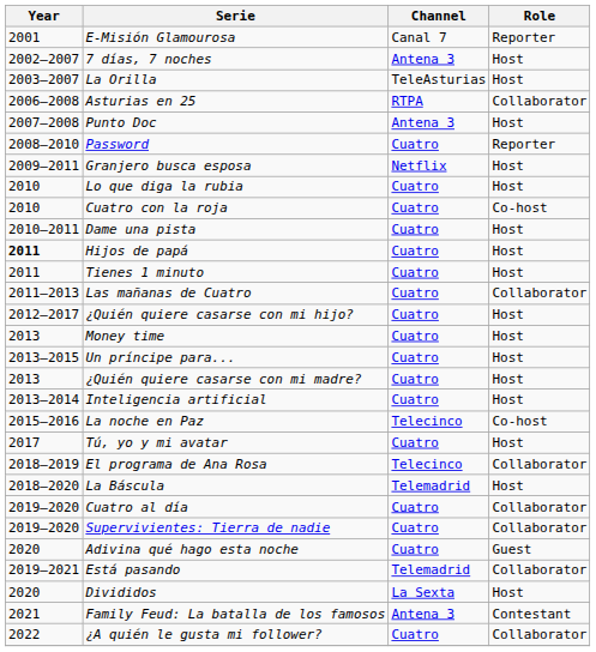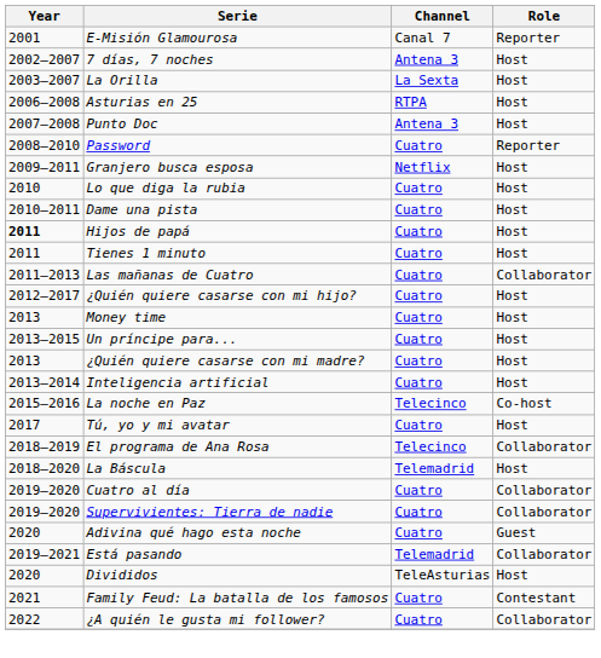 <table class="wikitable">
 <tr>
 <th>Year</th>
 <th>Serie</th>
 <th>Channel</th>
 <th>Role</th>
 </tr>
 <tr>
 <td>2001</td>
 <td><em>E-Misión Glamourosa</em></td>
 <td>Canal 7</td>
 <td>Reporter</td>
 </tr>
 <tr>
 <td>2002–2007</td>
 <td><em>7 días, 7 noches</em></td>
 <td><a href='#'>Antena 3</a></td>
 <td>Host</td>
 </tr>
 <tr>
 <td>2003–2007</td>
 <td><em>La Orilla</em></td>
-<td>TeleAsturias</td>
+<td><a href='#'>La Sexta</a></td>
 <td>Host</td>
 </tr>
 <tr>
 <td>2006–2008</td>
 <td><em>Asturias en 25</em></td>
 <td><a href='#'>RTPA</a></td>
-<td>Collaborator</td>
+<td>Host</td>
 </tr>
 <tr>
 <td>2007–2008</td>
 <td><em>Punto Doc</em></td>
 <td><a href='#'>Antena 3</a></td>
 <td>Host</td>
 </tr>
 <tr>
 <td>2008–2010</td>
 <td><em><a href='#'>Password</a></em></td>
 <td><a href='#'>Cuatro</a></td>
 <td>Reporter</td>
 </tr>
 <tr>
 <td>2009–2011</td>
 <td><em>Granjero busca esposa</em></td>
 <td><a href='#'>Netflix</a></td>
 <td>Host</td>
 </tr>
 <tr>
 <td>2010</td>
 <td><em>Lo que diga la rubia</em></td>
 <td><a href='#'>Cuatro</a></td>
 <td>Host</td>
-</tr>
-<tr>
-<td>2010</td>
-<td><em>Cuatro con la roja</em></td>
-<td><a href='#'>Cuatro</a></td>
-<td>Co-host</td>
 </tr>
 <tr>
 <td>2010–2011</td>
 <td><em>Dame una pista</em></td>
 <td><a href='#'>Cuatro</a></td>
 <td>Host</td>
 </tr>
 <tr>
 <td><strong>2011</strong></td>
 <td><em>Hijos de papá</em></td>
 <td><a href='#'>Cuatro</a></td>
 <td>Host</td>
 </tr>
 <tr>
 <td>2011</td>
 <td><em>Tienes 1 minuto</em></td>
 <td><a href='#'>Cuatro</a></td>
 <td>Host</td>
 </tr>
 <tr>
 <td>2011–2013</td>
 <td><em>Las mañanas de Cuatro</em></td>
 <td><a href='#'>Cuatro</a></td>
 <td>Collaborator</td>
 </tr>
 <tr>
 <td>2012–2017</td>
 <td><em>¿Quién quiere casarse con mi hijo?</em></td>
 <td><a href='#'>Cuatro</a></td>
 <td>Host</td>
 </tr>
 <tr>
 <td>2013</td>
 <td><em>Money time</em></td>
 <td><a href='#'>Cuatro</a></td>
 <td>Host</td>
 </tr>
 <tr>
 <td>2013–2015</td>
 <td><em>Un príncipe para...</em></td>
 <td><a href='#'>Cuatro</a></td>
 <td>Host</td>
 </tr>
 <tr>
 <td>2013</td>
 <td><em>¿Quién quiere casarse con mi madre?</em></td>
 <td><a href='#'>Cuatro</a></td>
 <td>Host</td>
 </tr>
 <tr>
 <td>2013–2014</td>
 <td><em>Inteligencia artificial</em></td>
 <td><a href='#'>Cuatro</a></td>
 <td>Host</td>
 </tr>
 <tr>
 <td>2015–2016</td>
 <td><em>La noche en Paz</em></td>
 <td><a href='#'>Telecinco</a></td>
 <td>Co-host</td>
 </tr>
 <tr>
 <td>2017</td>
 <td><em>Tú, yo y mi avatar</em></td>
 <td><a href='#'>Cuatro</a></td>
 <td>Host</td>
 </tr>
 <tr>
 <td>2018–2019</td>
 <td><em>El programa de Ana Rosa</em></td>
 <td><a href='#'>Telecinco</a></td>
 <td>Collaborator</td>
 </tr>
 <tr>
 <td>2018–2020</td>
 <td><em>La Báscula</em></td>
 <td><a href='#'>Telemadrid</a></td>
 <td>Host</td>
 </tr>
 <tr>
 <td>2019–2020</td>
 <td><em>Cuatro al día</em></td>
 <td><a href='#'>Cuatro</a></td>
 <td>Collaborator</td>
 </tr>
 <tr>
 <td>2019–2020</td>
 <td><em><a href='#'>Supervivientes: Tierra de nadie</a></em></td>
 <td><a href='#'>Cuatro</a></td>
 <td>Collaborator</td>
 </tr>
 <tr>
 <td>2020</td>
 <td><em>Adivina qué hago esta noche</em></td>
 <td><a href='#'>Cuatro</a></td>
 <td>Guest</td>
 </tr>
 <tr>
 <td>2019–2021</td>
 <td><em>Está pasando</em></td>
 <td><a href='#'>Telemadrid</a></td>
 <td>Collaborator</td>
 </tr>
 <tr>
 <td>2020</td>
 <td><em>Divididos</em></td>
-<td><a href='#'>La Sexta</a></td>
+<td>TeleAsturias</td>
 <td>Host</td>
 </tr>
 <tr>
 <td>2021</td>
 <td><em>Family Feud: La batalla de los famosos</em></td>
-<td><a href='#'>Antena 3</a></td>
+<td><a href='#'>Cuatro</a></td>
 <td>Contestant</td>
 </tr>
 <tr>
 <td>2022</td>
 <td><em>¿A quién le gusta mi follower?</em></td>
 <td><a href='#'>Cuatro</a></td>
 <td>Collaborator</td>
 </tr>
 <tr>
 </tr>
 </table>
